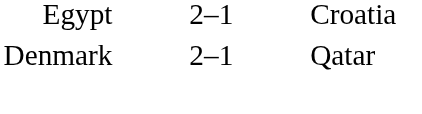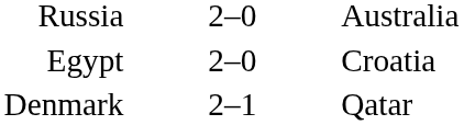 <table style="text-align:center">
 <tr>
 <th width=200></th>
 <th width=100></th>
 <th width=200></th>
 </tr>
 <tr>
+<td align=right>Russia</td>
+<td>2–0</td>
+<td align=left>Australia</td>
+</tr>
+<tr>
 <td align=right>Egypt</td>
-<td>2–1</td>
+<td>2–0</td>
 <td align=left>Croatia</td>
 </tr>
 <tr>
 <td align=right>Denmark</td>
 <td>2–1</td>
 <td align=left>Qatar</td>
 </tr>
 <tr>
 </tr>
 </table>
